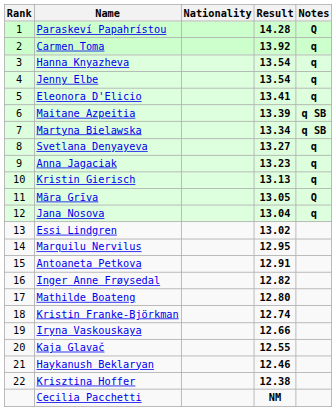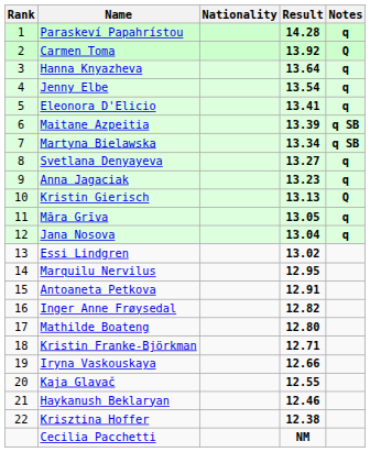 <table class="wikitable sortable" style="text-align:center">
 <tr>
 <th>Rank</th>
 <th>Name</th>
 <th>Nationality</th>
 <th>Result</th>
 <th>Notes</th>
 </tr>
 <tr bgcolor=ccffcc>
 <td>1</td>
 <td align=left><a href='#'>Paraskeví Papahrístou</a></td>
 <td align=left></td>
 <td><strong>14.28</strong></td>
-<td><strong>Q</strong></td>
+<td><strong>q</strong></td>
 </tr>
 <tr bgcolor=ccffcc>
 <td>2</td>
 <td align=left><a href='#'>Carmen Toma</a></td>
 <td align=left></td>
 <td><strong>13.92</strong></td>
-<td><strong>q</strong></td>
+<td><strong>Q</strong></td>
 </tr>
 <tr bgcolor=ddffdd>
 <td>3</td>
 <td align=left><a href='#'>Hanna Knyazheva</a></td>
 <td align=left></td>
-<td><strong>13.54</strong></td>
+<td><strong>13.64</strong></td>
 <td><strong>q</strong></td>
 </tr>
 <tr bgcolor=ddffdd>
 <td>4</td>
 <td align=left><a href='#'>Jenny Elbe</a></td>
 <td align=left></td>
 <td><strong>13.54</strong></td>
 <td><strong>q</strong></td>
 </tr>
 <tr bgcolor=ddffdd>
 <td>5</td>
 <td align=left><a href='#'>Eleonora D'Elicio</a></td>
 <td align=left></td>
 <td><strong>13.41</strong></td>
 <td><strong>q</strong></td>
 </tr>
 <tr bgcolor=ddffdd>
 <td>6</td>
 <td align=left><a href='#'>Maitane Azpeitia</a></td>
 <td align=left></td>
 <td><strong>13.39</strong></td>
 <td><strong>q SB</strong></td>
 </tr>
 <tr bgcolor=ddffdd>
 <td>7</td>
 <td align=left><a href='#'>Martyna Bielawska</a></td>
 <td align=left></td>
 <td><strong>13.34</strong></td>
 <td><strong>q SB</strong></td>
 </tr>
 <tr bgcolor=ddffdd>
 <td>8</td>
 <td align=left><a href='#'>Svetlana Denyayeva</a></td>
 <td align=left></td>
 <td><strong>13.27</strong></td>
 <td><strong>q</strong></td>
 </tr>
 <tr bgcolor=ddffdd>
 <td>9</td>
 <td align=left><a href='#'>Anna Jagaciak</a></td>
 <td align=left></td>
 <td><strong>13.23</strong></td>
 <td><strong>q</strong></td>
 </tr>
 <tr bgcolor=ddffdd>
 <td>10</td>
 <td align=left><a href='#'>Kristin Gierisch</a></td>
 <td align=left></td>
 <td><strong>13.13</strong></td>
-<td><strong>q</strong></td>
+<td><strong>Q</strong></td>
 </tr>
 <tr bgcolor=ddffdd>
 <td>11</td>
 <td align=left><a href='#'>Māra Grīva</a></td>
 <td align=left></td>
 <td><strong>13.05</strong></td>
-<td><strong>Q</strong></td>
+<td><strong>q</strong></td>
 </tr>
 <tr bgcolor=ddffdd>
 <td>12</td>
 <td align=left><a href='#'>Jana Nosova</a></td>
 <td align=left></td>
 <td><strong>13.04</strong></td>
 <td><strong>q</strong></td>
 </tr>
 <tr>
 <td>13</td>
 <td align=left><a href='#'>Essi Lindgren</a></td>
 <td align=left></td>
 <td><strong>13.02</strong></td>
 <td></td>
 </tr>
 <tr>
 <td>14</td>
 <td align=left><a href='#'>Marquilu Nervilus</a></td>
 <td align=left></td>
 <td><strong>12.95</strong></td>
 <td></td>
 </tr>
 <tr>
 <td>15</td>
 <td align=left><a href='#'>Antoaneta Petkova</a></td>
 <td align=left></td>
 <td><strong>12.91</strong></td>
 <td></td>
 </tr>
 <tr>
 <td>16</td>
 <td align=left><a href='#'>Inger Anne Frøysedal</a></td>
 <td align=left></td>
 <td><strong>12.82</strong></td>
 <td></td>
 </tr>
 <tr>
 <td>17</td>
 <td align=left><a href='#'>Mathilde Boateng</a></td>
 <td align=left></td>
 <td><strong>12.80</strong></td>
 <td></td>
 </tr>
 <tr>
 <td>18</td>
 <td align=left><a href='#'>Kristin Franke-Björkman</a></td>
 <td align=left></td>
-<td><strong>12.74</strong></td>
+<td><strong>12.71</strong></td>
 <td></td>
 </tr>
 <tr>
 <td>19</td>
 <td align=left><a href='#'>Iryna Vaskouskaya</a></td>
 <td align=left></td>
 <td><strong>12.66</strong></td>
 <td></td>
 </tr>
 <tr>
 <td>20</td>
 <td align=left><a href='#'>Kaja Glavač</a></td>
 <td align=left></td>
 <td><strong>12.55</strong></td>
 <td></td>
 </tr>
 <tr>
 <td>21</td>
 <td align=left><a href='#'>Haykanush Beklaryan</a></td>
 <td align=left></td>
 <td><strong>12.46</strong></td>
 <td></td>
 </tr>
 <tr>
 <td>22</td>
 <td align=left><a href='#'>Krisztina Hoffer</a></td>
 <td align=left></td>
 <td><strong>12.38</strong></td>
 <td></td>
 </tr>
 <tr>
 <td></td>
 <td align=left><a href='#'>Cecilia Pacchetti</a></td>
 <td align=left></td>
 <td><strong>NM</strong></td>
 <td></td>
 </tr>
 </table>
